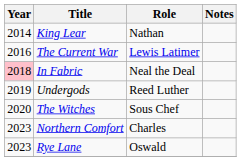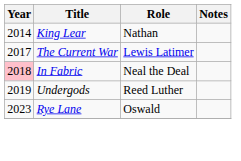 <table class="wikitable">
 <tr>
 <th>Year</th>
 <th>Title</th>
 <th>Role</th>
 <th>Notes</th>
 </tr>
 <tr>
 <td>2014</td>
 <td><em><a href='#'>King Lear</a></em></td>
 <td>Nathan</td>
 <td></td>
 </tr>
 <tr>
-<td>2016</td>
+<td>2017</td>
 <td><em><a href='#'>The Current War</a></em></td>
 <td><a href='#'>Lewis Latimer</a></td>
 <td></td>
 </tr>
 <tr>
 <td style="background: pink;">2018</td>
 <td><em><a href='#'>In Fabric</a></em></td>
 <td>Neal the Deal</td>
 <td></td>
 </tr>
 <tr>
 <td>2019</td>
 <td><em>Undergods</em></td>
 <td>Reed Luther</td>
 <td></td>
 </tr>
 <tr>
-<td>2020</td>
-<td><em><a href='#'>The Witches</a></em></td>
-<td>Sous Chef</td>
-<td></td>
-</tr>
-<tr>
-<td>2023</td>
-<td><em><a href='#'>Northern Comfort</a></em></td>
-<td>Charles</td>
-<td></td>
-</tr>
-<tr>
 <td>2023</td>
 <td><em><a href='#'>Rye Lane</a></em></td>
 <td>Oswald</td>
 <td></td>
 </tr>
 <tr>
 </tr>
 </table>
